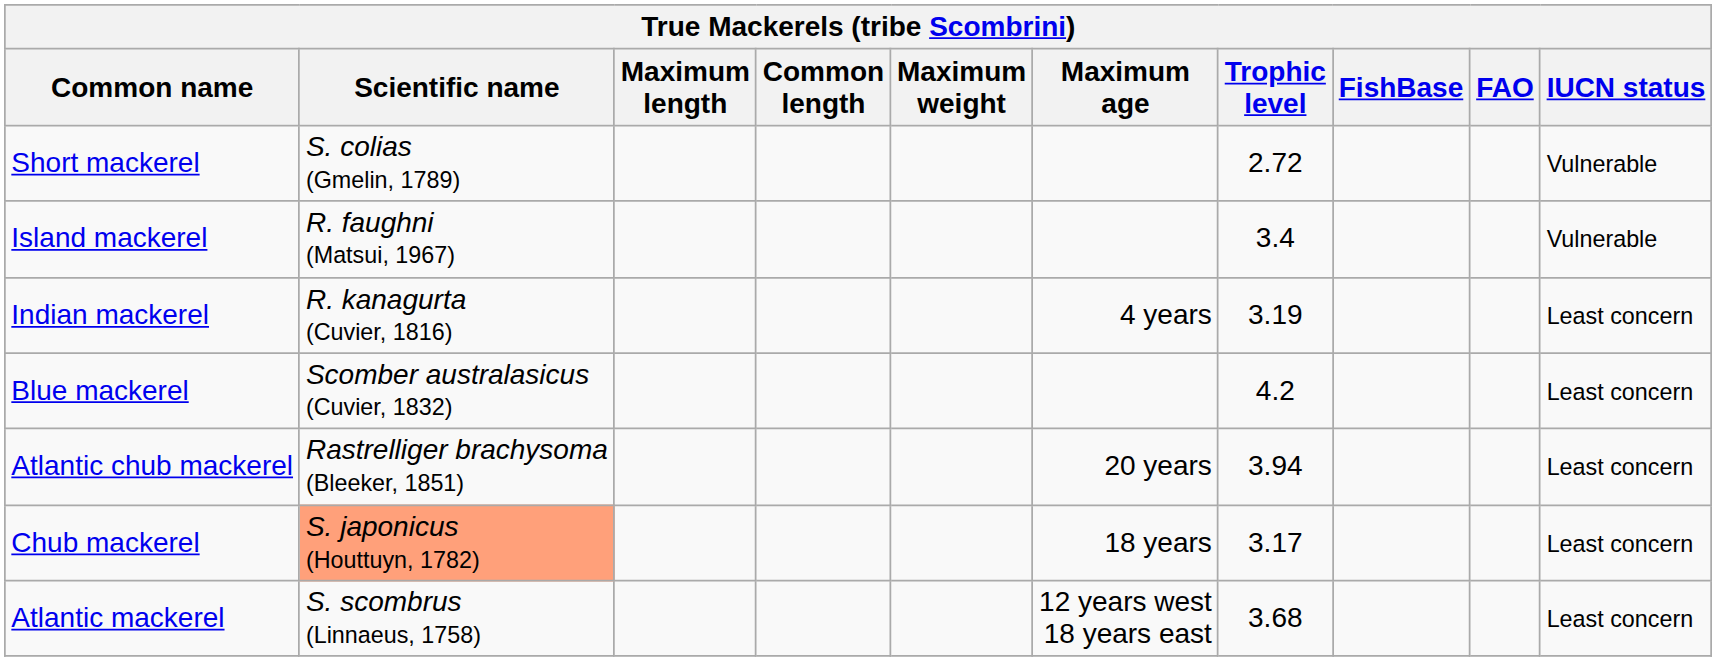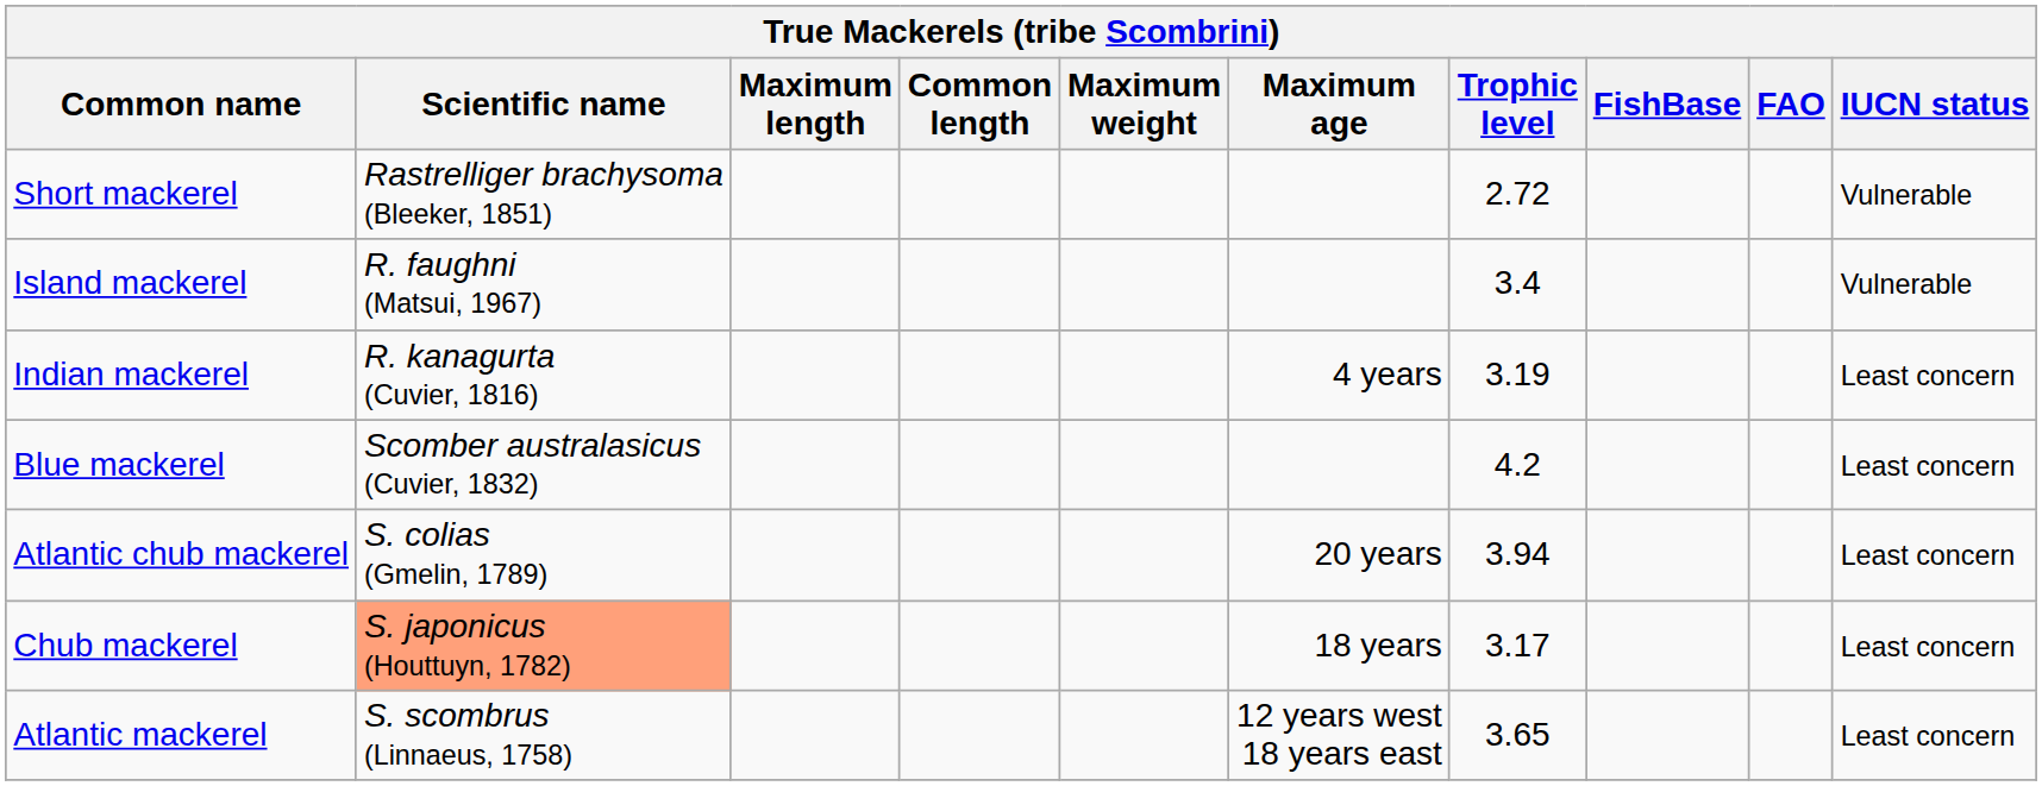 <table class="wikitable collapsible">
 <tr>
 <th colspan="10">True Mackerels (tribe <a href='#'>Scombrini</a>)</th>
 </tr>
 <tr>
 <th>Common name</th>
 <th>Scientific name</th>
 <th>Maximum<br>length</th>
 <th>Common<br>length</th>
 <th>Maximum<br>weight</th>
 <th>Maximum<br>age</th>
 <th><a href='#'>Trophic<br>level</a></th>
 <th><a href='#'>FishBase</a></th>
 <th><a href='#'>FAO</a></th>
 <th><a href='#'>IUCN status</a></th>
 </tr>
 <tr>
 <td><a href='#'>Short mackerel</a></td>
-<td><em>S. colias</em><br><small>(Gmelin, 1789)</small></td>
+<td><em>Rastrelliger brachysoma</em><br><small>(Bleeker, 1851)</small></td>
 <td align="right"></td>
 <td align="right"></td>
 <td align="right"></td>
 <td align="right"></td>
 <td align="center">2.72</td>
 <td align="center"></td>
 <td align="center"></td>
 <td> <small>Vulnerable</small></td>
 </tr>
 <tr>
 <td><a href='#'>Island mackerel</a></td>
 <td><em>R. faughni</em><br><small>(Matsui, 1967)</small></td>
 <td align="right"></td>
 <td align="right"></td>
 <td align="right"></td>
 <td align="right"></td>
 <td align="center">3.4</td>
 <td align="center"></td>
 <td align="center"></td>
 <td> <small>Vulnerable</small></td>
 </tr>
 <tr>
 <td><a href='#'>Indian mackerel</a></td>
 <td><em>R. kanagurta</em><br><small>(Cuvier, 1816)</small></td>
 <td align="right"></td>
 <td align="right"></td>
 <td align="right"></td>
 <td align="right">4 years</td>
 <td align="center">3.19</td>
 <td align="center"></td>
 <td align="center"></td>
 <td> <small>Least concern</small></td>
 </tr>
 <tr>
 <td><a href='#'>Blue mackerel</a></td>
 <td><em>Scomber australasicus</em><br><small>(Cuvier, 1832)</small></td>
 <td align="right"></td>
 <td align="right"></td>
 <td align="right"></td>
 <td align="right"></td>
 <td align="center">4.2</td>
 <td align="center"></td>
 <td align="center"></td>
 <td> <small>Least concern</small></td>
 </tr>
 <tr>
 <td><a href='#'>Atlantic chub mackerel</a></td>
-<td><em>Rastrelliger brachysoma</em><br><small>(Bleeker, 1851)</small></td>
+<td><em>S. colias</em><br><small>(Gmelin, 1789)</small></td>
 <td align="right"></td>
 <td align="right"></td>
 <td align="right"></td>
 <td align="right">20 years</td>
 <td align="center">3.94</td>
 <td align="center"></td>
 <td align="center"></td>
 <td> <small>Least concern</small></td>
 </tr>
 <tr>
 <td><a href='#'>Chub mackerel</a></td>
 <td style="background: lightsalmon;"><em>S. japonicus</em><br><small>(Houttuyn, 1782)</small></td>
 <td align="right"></td>
 <td align="right"></td>
 <td align="right"></td>
 <td align="right">18 years</td>
 <td align="center">3.17</td>
 <td align="center"></td>
 <td align="center"></td>
 <td> <small>Least concern</small></td>
 </tr>
 <tr>
 <td><a href='#'>Atlantic mackerel</a></td>
 <td><em>S. scombrus</em><br><small>(Linnaeus, 1758)</small></td>
 <td align="right"></td>
 <td align="right"></td>
 <td align="right"></td>
 <td align="right">12 years west<br>18 years east</td>
-<td align="center">3.68</td>
+<td align="center">3.65</td>
 <td align="center"></td>
 <td align="center"></td>
 <td> <small>Least concern</small></td>
 </tr>
 </table>
